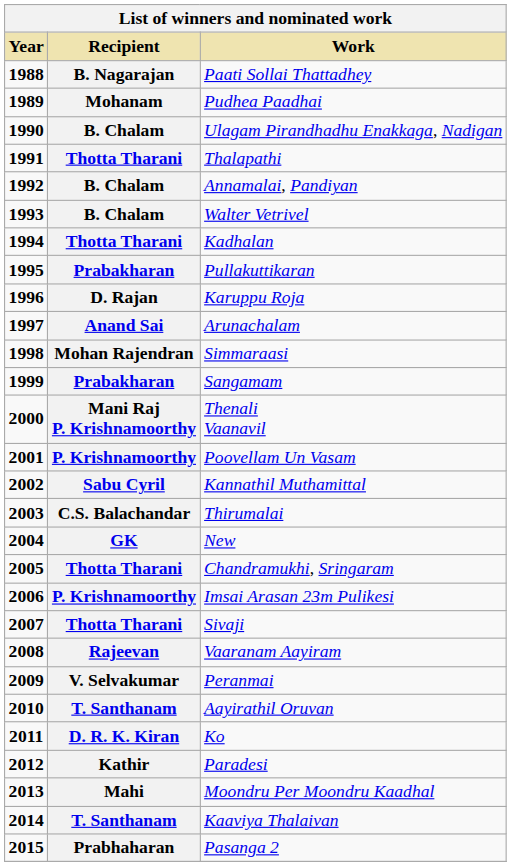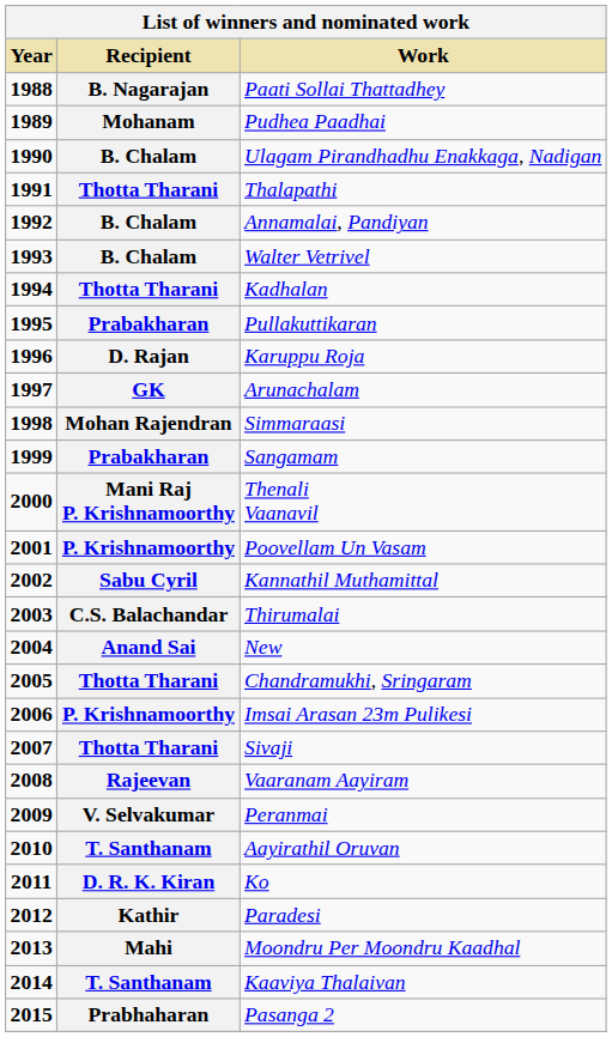 <table class="wikitable sortable plainrowheaders">
 <tr>
 <th colspan="5">List of winners and nominated work</th>
 </tr>
 <tr>
 <th scope="col" style="background:#efe4b0;">Year</th>
 <th scope="col" style="background:#efe4b0;">Recipient</th>
 <th scope="col" style="background:#efe4b0;">Work</th>
 </tr>
 <tr>
 <td style="text-align:center;"><strong>1988</strong></td>
 <th scope="row">B. Nagarajan</th>
 <td><em><a href='#'>Paati Sollai Thattadhey</a></em></td>
 </tr>
 <tr>
 <td style="text-align:center;"><strong>1989</strong></td>
 <th scope="row">Mohanam</th>
 <td><em><a href='#'>Pudhea Paadhai</a></em></td>
 </tr>
 <tr>
 <td style="text-align:center;"><strong>1990</strong></td>
 <th scope="row">B. Chalam</th>
 <td><em><a href='#'>Ulagam Pirandhadhu Enakkaga</a></em>, <em><a href='#'>Nadigan</a></em></td>
 </tr>
 <tr>
 <td style="text-align:center;"><strong>1991</strong></td>
 <th scope="row"><a href='#'>Thotta Tharani</a></th>
 <td><em><a href='#'>Thalapathi</a></em></td>
 </tr>
 <tr>
 <td style="text-align:center;"><strong>1992</strong></td>
 <th scope="row">B. Chalam</th>
 <td><em><a href='#'>Annamalai</a></em>, <em><a href='#'>Pandiyan</a></em></td>
 </tr>
 <tr>
 <td style="text-align:center;"><strong>1993</strong></td>
 <th scope="row">B. Chalam</th>
 <td><em><a href='#'>Walter Vetrivel</a></em></td>
 </tr>
 <tr>
 <td style="text-align:center;"><strong>1994</strong></td>
 <th scope="row"><a href='#'>Thotta Tharani</a></th>
 <td><em><a href='#'>Kadhalan</a></em></td>
 </tr>
 <tr>
 <td style="text-align:center;"><strong>1995</strong></td>
 <th scope="row"><a href='#'>Prabakharan</a></th>
 <td><em><a href='#'>Pullakuttikaran</a></em></td>
 </tr>
 <tr>
 <td style="text-align:center;"><strong>1996</strong></td>
 <th scope="row">D. Rajan</th>
 <td><em><a href='#'>Karuppu Roja</a></em></td>
 </tr>
 <tr>
 <td style="text-align:center;"><strong>1997</strong></td>
-<th scope="row"><a href='#'>Anand Sai</a></th>
+<th scope="row"><a href='#'>GK</a></th>
 <td><em><a href='#'>Arunachalam</a></em></td>
 </tr>
 <tr>
 <td style="text-align:center;"><strong>1998</strong></td>
 <th scope="row">Mohan Rajendran</th>
 <td><em><a href='#'>Simmaraasi</a></em></td>
 </tr>
 <tr>
 <td style="text-align:center;"><strong>1999</strong></td>
 <th scope="row"><a href='#'>Prabakharan</a></th>
 <td><em><a href='#'>Sangamam</a></em></td>
 </tr>
 <tr>
 <td style="text-align:center;"><strong>2000</strong></td>
 <th scope="row">Mani Raj<br><a href='#'>P. Krishnamoorthy</a></th>
 <td><em><a href='#'>Thenali</a></em><br><em><a href='#'>Vaanavil</a></em></td>
 </tr>
 <tr>
 <td style="text-align:center;"><strong>2001</strong></td>
 <th scope="row"><a href='#'>P. Krishnamoorthy</a></th>
 <td><em><a href='#'>Poovellam Un Vasam</a></em></td>
 </tr>
 <tr>
 <td style="text-align:center;"><strong>2002</strong></td>
 <th scope="row"><a href='#'>Sabu Cyril</a></th>
 <td><em><a href='#'>Kannathil Muthamittal</a></em></td>
 </tr>
 <tr>
 <td style="text-align:center;"><strong>2003</strong></td>
 <th scope="row">C.S. Balachandar</th>
 <td><em><a href='#'>Thirumalai</a></em></td>
 </tr>
 <tr>
 <td style="text-align:center;"><strong>2004</strong></td>
-<th scope="row"><a href='#'>GK</a></th>
+<th scope="row"><a href='#'>Anand Sai</a></th>
 <td><em><a href='#'>New</a></em></td>
 </tr>
 <tr>
 <td style="text-align:center;"><strong>2005</strong></td>
 <th scope="row"><a href='#'>Thotta Tharani</a></th>
 <td><em><a href='#'>Chandramukhi</a></em>, <em><a href='#'>Sringaram</a></em></td>
 </tr>
 <tr>
 <td style="text-align:center;"><strong>2006</strong></td>
 <th scope="row"><a href='#'>P. Krishnamoorthy</a></th>
 <td><em><a href='#'>Imsai Arasan 23m Pulikesi</a></em></td>
 </tr>
 <tr>
 <td style="text-align:center;"><strong>2007</strong></td>
 <th scope="row"><a href='#'>Thotta Tharani</a></th>
 <td><em><a href='#'>Sivaji</a></em></td>
 </tr>
 <tr>
 <td style="text-align:center;"><strong>2008</strong></td>
 <th scope="row"><a href='#'>Rajeevan</a></th>
 <td><em><a href='#'>Vaaranam Aayiram</a></em></td>
 </tr>
 <tr>
 <td style="text-align:center;"><strong>2009</strong></td>
 <th scope="row">V. Selvakumar</th>
 <td><em><a href='#'>Peranmai</a></em></td>
 </tr>
 <tr>
 <td style="text-align:center;"><strong>2010</strong></td>
 <th scope="row"><a href='#'>T. Santhanam</a></th>
 <td><em><a href='#'>Aayirathil Oruvan</a></em></td>
 </tr>
 <tr>
 <td style="text-align:center;"><strong>2011</strong></td>
 <th scope="row"><a href='#'>D. R. K. Kiran</a></th>
 <td><em><a href='#'>Ko</a></em></td>
 </tr>
 <tr>
 <td style="text-align:center;"><strong>2012</strong></td>
 <th scope="row">Kathir</th>
 <td><em><a href='#'>Paradesi</a></em></td>
 </tr>
 <tr>
 <td style="text-align:center;"><strong>2013</strong></td>
 <th scope="row">Mahi</th>
 <td><em><a href='#'>Moondru Per Moondru Kaadhal</a></em></td>
 </tr>
 <tr>
 <td style="text-align:center;"><strong>2014</strong></td>
 <th scope="row"><a href='#'>T. Santhanam</a></th>
 <td><em><a href='#'>Kaaviya Thalaivan</a></em></td>
 </tr>
 <tr>
 <td style="text-align:center;"><strong>2015</strong></td>
 <th scope="row">Prabhaharan</th>
 <td><em><a href='#'>Pasanga 2</a></em></td>
 </tr>
 <tr>
 </tr>
 </table>
